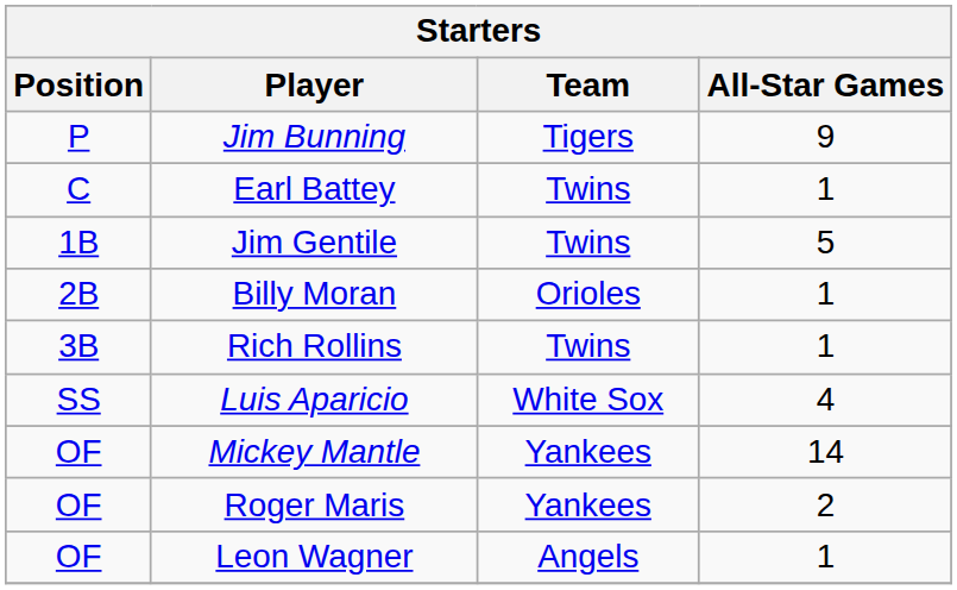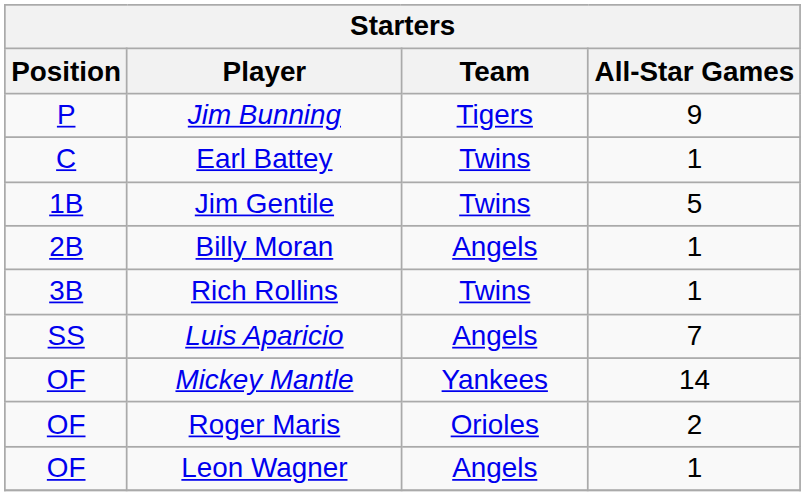 <table class="wikitable" style="font-size: 100%; text-align:right;">
 <tr>
 <th colspan="4">Starters</th>
 </tr>
 <tr>
 <th>Position</th>
 <th width="150">Player</th>
 <th width="100">Team</th>
 <th>All-Star Games</th>
 </tr>
 <tr>
 <td align="center"><a href='#'>P</a></td>
 <td align="center"><em><a href='#'>Jim Bunning</a></em></td>
 <td align="center"><a href='#'>Tigers</a></td>
 <td align="center">9</td>
 </tr>
 <tr>
 <td align="center"><a href='#'>C</a></td>
 <td align="center"><a href='#'>Earl Battey</a></td>
 <td align="center"><a href='#'>Twins</a></td>
 <td align="center">1</td>
 </tr>
 <tr>
 <td align="center"><a href='#'>1B</a></td>
 <td align="center"><a href='#'>Jim Gentile</a></td>
 <td align="center"><a href='#'>Twins</a></td>
 <td align="center">5</td>
 </tr>
 <tr>
 <td align="center"><a href='#'>2B</a></td>
 <td align="center"><a href='#'>Billy Moran</a></td>
-<td align="center"><a href='#'>Orioles</a></td>
+<td align="center"><a href='#'>Angels</a></td>
 <td align="center">1</td>
 </tr>
 <tr>
 <td align="center"><a href='#'>3B</a></td>
 <td align="center"><a href='#'>Rich Rollins</a></td>
 <td align="center"><a href='#'>Twins</a></td>
 <td align="center">1</td>
 </tr>
 <tr>
 <td align="center"><a href='#'>SS</a></td>
 <td align="center"><em><a href='#'>Luis Aparicio</a></em></td>
-<td align="center"><a href='#'>White Sox</a></td>
-<td align="center">4</td>
+<td align="center"><a href='#'>Angels</a></td>
+<td align="center">7</td>
 </tr>
 <tr>
 <td align="center"><a href='#'>OF</a></td>
 <td align="center"><em><a href='#'>Mickey Mantle</a></em></td>
 <td align="center"><a href='#'>Yankees</a></td>
 <td align="center">14</td>
 </tr>
 <tr>
 <td align="center"><a href='#'>OF</a></td>
 <td align="center"><a href='#'>Roger Maris</a></td>
-<td align="center"><a href='#'>Yankees</a></td>
+<td align="center"><a href='#'>Orioles</a></td>
 <td align="center">2</td>
 </tr>
 <tr>
 <td align="center"><a href='#'>OF</a></td>
 <td align="center"><a href='#'>Leon Wagner</a></td>
 <td align="center"><a href='#'>Angels</a></td>
 <td align="center">1</td>
 </tr>
 <tr>
 </tr>
 </table>
